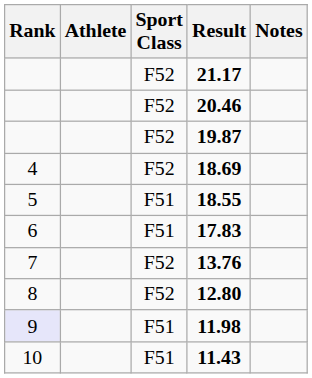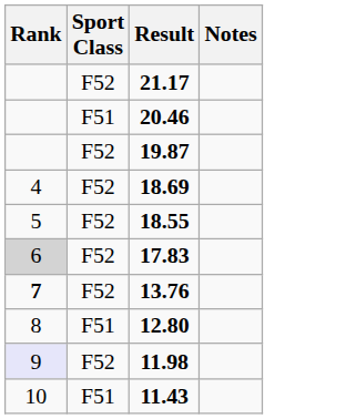 <table class="wikitable">
 <tr>
 <th>Rank</th>
-<th>Athlete</th>
 <th>Sport<br>Class</th>
 <th>Result</th>
 <th>Notes</th>
 </tr>
 <tr align=center>
 <td></td>
-<td align=left></td>
 <td>F52</td>
 <td><strong>21.17</strong></td>
 <td></td>
 </tr>
 <tr align=center>
 <td></td>
-<td align=left></td>
-<td>F52</td>
+<td>F51</td>
 <td><strong>20.46</strong></td>
 <td></td>
 </tr>
 <tr align=center>
 <td></td>
-<td align=left></td>
 <td>F52</td>
 <td><strong>19.87</strong></td>
 <td></td>
 </tr>
 <tr align=center>
 <td>4</td>
-<td align=left></td>
 <td>F52</td>
 <td><strong>18.69</strong></td>
 <td></td>
 </tr>
 <tr align=center>
 <td>5</td>
-<td align=left></td>
-<td>F51</td>
+<td>F52</td>
 <td><strong>18.55</strong></td>
 <td></td>
 </tr>
 <tr align=center>
-<td>6</td>
-<td align=left></td>
-<td>F51</td>
+<td style="background: lightgrey;">6</td>
+<td>F52</td>
 <td><strong>17.83</strong></td>
 <td></td>
 </tr>
 <tr align=center>
-<td>7</td>
-<td align=left></td>
+<td><strong>7</strong></td>
 <td>F52</td>
 <td><strong>13.76</strong></td>
 <td></td>
 </tr>
 <tr align=center>
 <td>8</td>
-<td align=left></td>
-<td>F52</td>
+<td>F51</td>
 <td><strong>12.80</strong></td>
 <td></td>
 </tr>
 <tr align=center>
 <td style="background: lavender;">9</td>
-<td align=left></td>
-<td>F51</td>
+<td>F52</td>
 <td><strong>11.98</strong></td>
 <td></td>
 </tr>
 <tr align=center>
 <td>10</td>
-<td align=left></td>
 <td>F51</td>
 <td><strong>11.43</strong></td>
 <td></td>
 </tr>
 </table>
